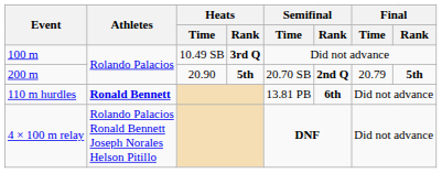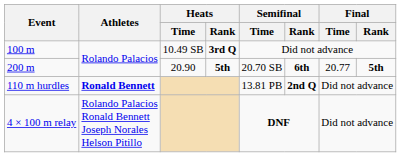 <table class="wikitable" border="1" style="font-size:90%">
 <tr>
 <th rowspan=2>Event</th>
 <th rowspan=2>Athletes</th>
 <th colspan=2>Heats</th>
 <th colspan=2>Semifinal</th>
 <th colspan=2>Final</th>
 </tr>
 <tr>
 <th>Time</th>
 <th>Rank</th>
 <th>Time</th>
 <th>Rank</th>
 <th>Time</th>
 <th>Rank</th>
 </tr>
 <tr>
 <td><a href='#'>100 m</a></td>
 <td rowspan=2><a href='#'>Rolando Palacios</a></td>
 <td align=center>10.49 SB</td>
 <td align=center><strong>3rd Q</strong></td>
 <td align=center colspan="7">Did not advance</td>
 </tr>
 <tr>
 <td><a href='#'>200 m</a></td>
 <td align=center>20.90</td>
 <td align=center><strong>5th</strong></td>
 <td align=center>20.70 SB</td>
-<td align=center><strong>2nd Q</strong></td>
-<td align=center>20.79</td>
+<td align=center><strong>6th</strong></td>
+<td align=center>20.77</td>
 <td align=center><strong>5th</strong></td>
 </tr>
 <tr>
 <td><a href='#'>110 m hurdles</a></td>
 <td><strong><a href='#'>Ronald Bennett</a></strong></td>
 <td colspan=2 bgcolor=wheat></td>
 <td align=center>13.81 PB</td>
-<td align=center><strong>6th</strong></td>
+<td align=center><strong>2nd Q</strong></td>
 <td align=center colspan="7">Did not advance</td>
 </tr>
 <tr>
 <td><a href='#'>4 × 100 m relay</a></td>
 <td><a href='#'>Rolando Palacios</a><br><a href='#'>Ronald Bennett</a><br><a href='#'>Joseph Norales</a><br><a href='#'>Helson Pitillo</a></td>
 <td colspan=2 bgcolor=wheat></td>
 <td align=center colspan=2><strong>DNF</strong></td>
 <td align=center colspan="7">Did not advance</td>
 </tr>
 </table>
